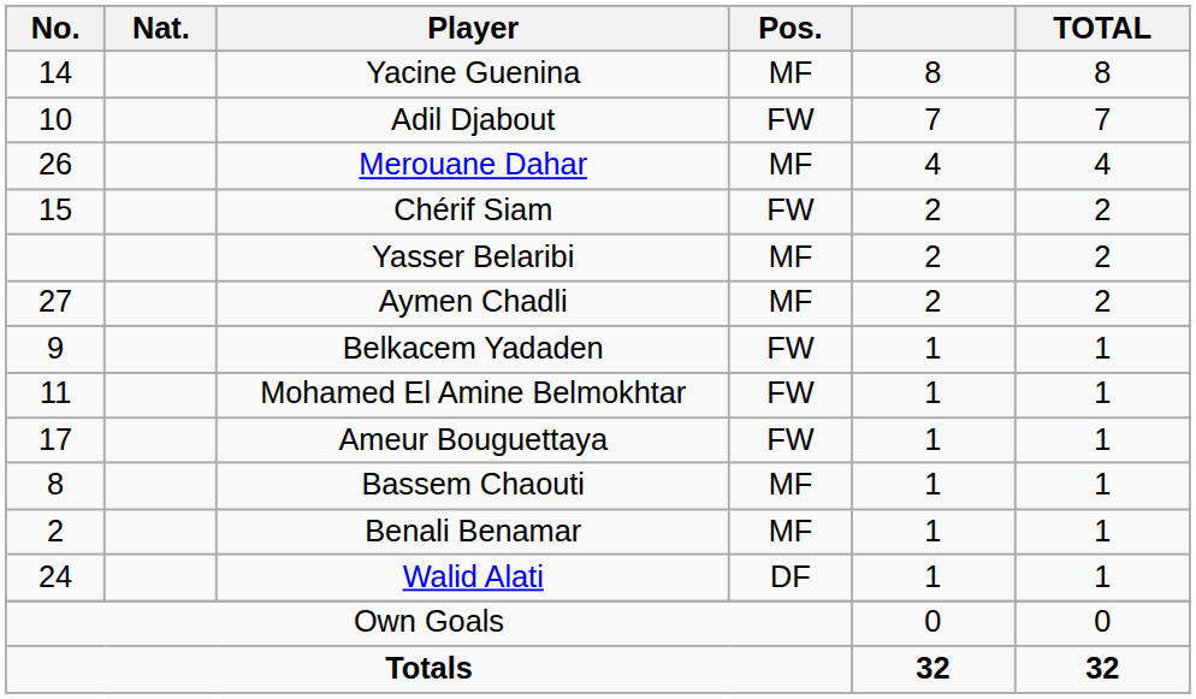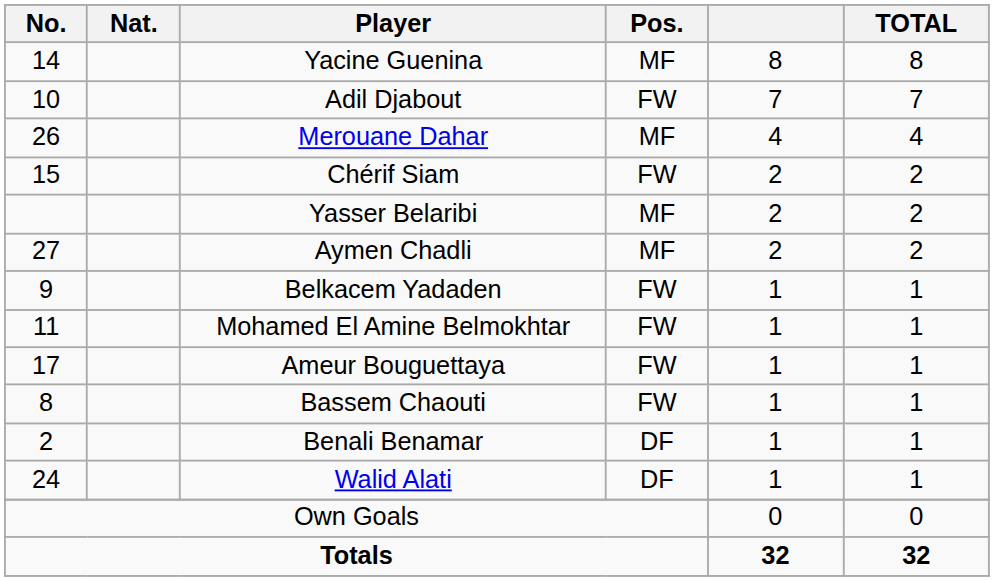 <table class="wikitable sortable alternance"  style="font-size:85%; text-align:center; line-height:14px; width:60%;">
 <tr>
 <th width=10>No.</th>
 <th width=10>Nat.</th>
 <th width=140>Player</th>
 <th width=10>Pos.</th>
 <th width=40></th>
 <th width=10>TOTAL</th>
 </tr>
 <tr>
 <td>14</td>
 <td></td>
 <td>Yacine Guenina</td>
 <td>MF</td>
 <td>8</td>
 <td>8</td>
 </tr>
 <tr>
 <td>10</td>
 <td></td>
 <td>Adil Djabout</td>
 <td>FW</td>
 <td>7</td>
 <td>7</td>
 </tr>
 <tr>
 <td>26</td>
 <td></td>
 <td><a href='#'>Merouane Dahar</a></td>
 <td>MF</td>
 <td>4</td>
 <td>4</td>
 </tr>
 <tr>
 <td>15</td>
 <td></td>
 <td>Chérif Siam</td>
 <td>FW</td>
 <td>2</td>
 <td>2</td>
 </tr>
 <tr>
 <td></td>
 <td></td>
 <td>Yasser Belaribi</td>
 <td>MF</td>
 <td>2</td>
 <td>2</td>
 </tr>
 <tr>
 <td>27</td>
 <td></td>
 <td>Aymen Chadli</td>
 <td>MF</td>
 <td>2</td>
 <td>2</td>
 </tr>
 <tr>
 <td>9</td>
 <td></td>
 <td>Belkacem Yadaden</td>
 <td>FW</td>
 <td>1</td>
 <td>1</td>
 </tr>
 <tr>
 <td>11</td>
 <td></td>
 <td>Mohamed El Amine Belmokhtar</td>
 <td>FW</td>
 <td>1</td>
 <td>1</td>
 </tr>
 <tr>
 <td>17</td>
 <td></td>
 <td>Ameur Bouguettaya</td>
 <td>FW</td>
 <td>1</td>
 <td>1</td>
 </tr>
 <tr>
 <td>8</td>
 <td></td>
 <td>Bassem Chaouti</td>
-<td>MF</td>
+<td>FW</td>
 <td>1</td>
 <td>1</td>
 </tr>
 <tr>
 <td>2</td>
 <td></td>
 <td>Benali Benamar</td>
-<td>MF</td>
+<td>DF</td>
 <td>1</td>
 <td>1</td>
 </tr>
 <tr>
 <td>24</td>
 <td></td>
 <td><a href='#'>Walid Alati</a></td>
 <td>DF</td>
 <td>1</td>
 <td>1</td>
 </tr>
 <tr>
 </tr>
 <tr class="sortbottom">
 <td colspan="4">Own Goals</td>
 <td>0</td>
 <td>0</td>
 </tr>
 <tr class="sortbottom">
 <td colspan="4"><strong>Totals</strong></td>
 <td><strong>32</strong></td>
 <td><strong>32</strong></td>
 </tr>
 </table>
